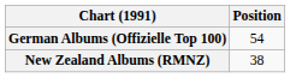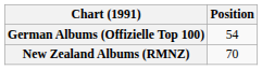 <table class="wikitable sortable plainrowheaders">
 <tr>
 <th>Chart (1991)</th>
 <th>Position</th>
 </tr>
 <tr>
 <th scope="row">German Albums (Offizielle Top 100)</th>
 <td align="center">54</td>
 </tr>
 <tr>
 <th scope="row">New Zealand Albums (RMNZ)</th>
-<td align="center">38</td>
+<td align="center">70</td>
 </tr>
 </table>
